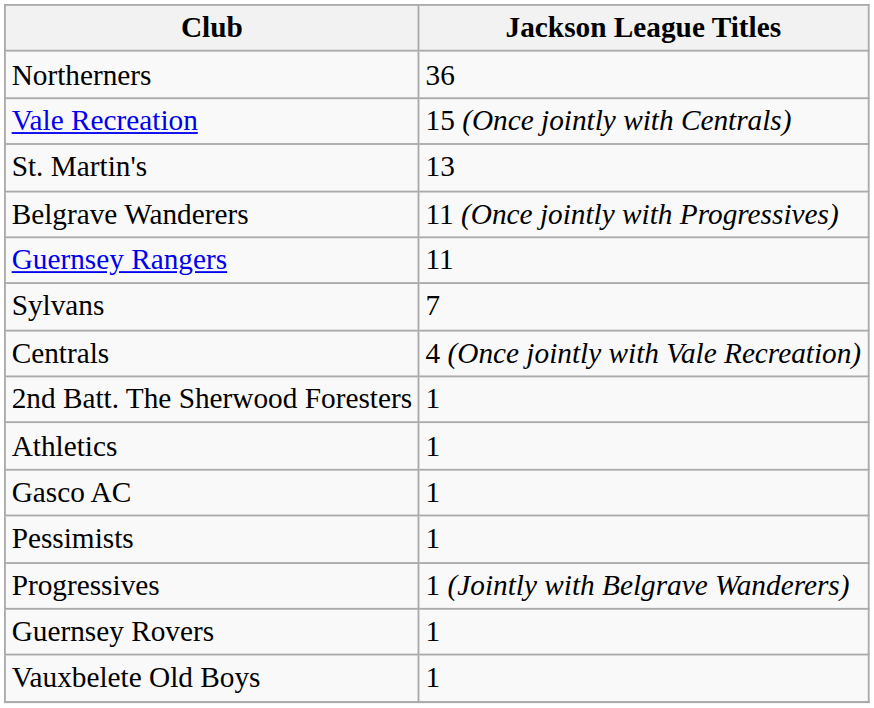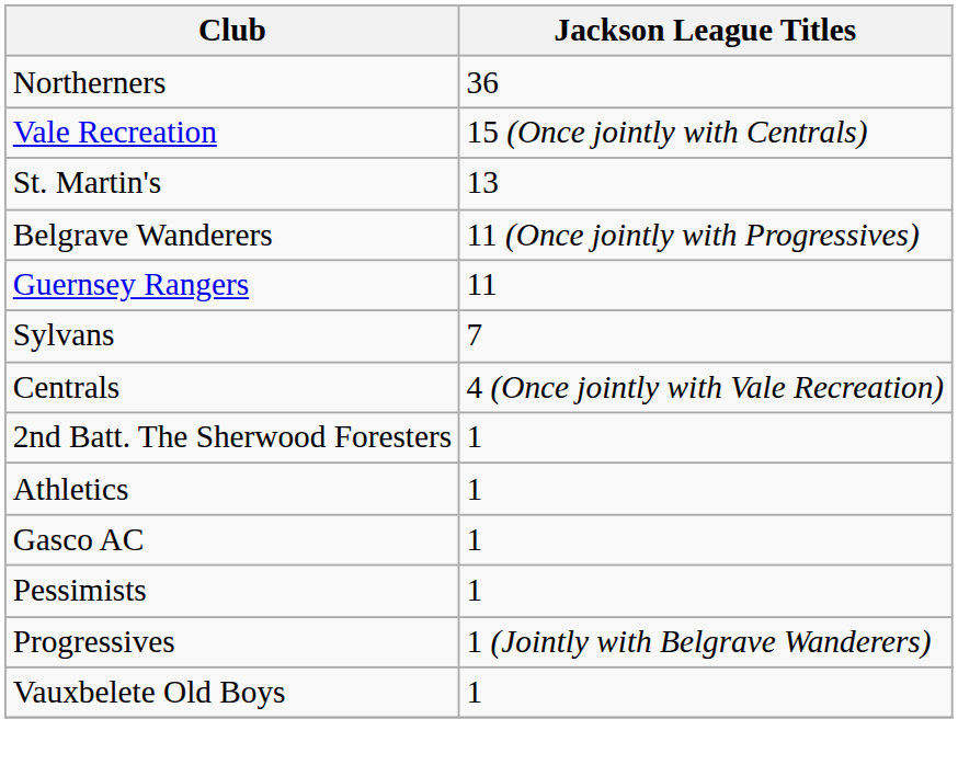 <table class="wikitable">
 <tr>
 <th>Club</th>
 <th>Jackson League Titles</th>
 </tr>
 <tr>
 <td>Northerners</td>
 <td>36</td>
 </tr>
 <tr>
 <td><a href='#'>Vale Recreation</a></td>
 <td>15 <em>(Once jointly with Centrals)</em></td>
 </tr>
 <tr>
 <td>St. Martin's</td>
 <td>13</td>
 </tr>
 <tr>
 <td>Belgrave Wanderers</td>
 <td>11  <em>(Once jointly with Progressives)</em></td>
 </tr>
 <tr>
 <td><a href='#'>Guernsey Rangers</a></td>
 <td>11</td>
 </tr>
 <tr>
 <td>Sylvans</td>
 <td>7</td>
 </tr>
 <tr>
 <td>Centrals</td>
 <td>4 <em>(Once jointly with Vale Recreation)</em></td>
 </tr>
 <tr>
 <td>2nd Batt. The Sherwood Foresters</td>
 <td>1</td>
 </tr>
 <tr>
 <td>Athletics</td>
 <td>1</td>
 </tr>
 <tr>
 <td>Gasco AC</td>
 <td>1</td>
 </tr>
 <tr>
 <td>Pessimists</td>
 <td>1</td>
 </tr>
 <tr>
 <td>Progressives</td>
 <td>1 <em>(Jointly with Belgrave Wanderers)</em></td>
 </tr>
 <tr>
-<td>Guernsey Rovers</td>
-<td>1</td>
-</tr>
-<tr>
 <td>Vauxbelete Old Boys</td>
 <td>1</td>
 </tr>
 <tr>
 </tr>
 </table>
